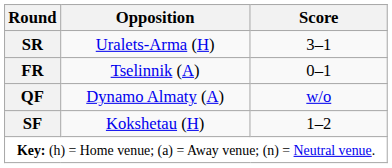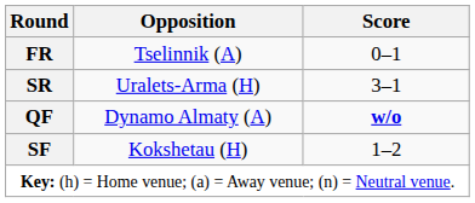 <table class="wikitable plainrowheaders" style="text-align:center;margin:0">
 <tr>
 <th scope="col" style="width:35px">Round</th>
 <th scope="col" style="width:175px">Opposition</th>
 <th scope="col" style="width:125px">Score</th>
 </tr>
 <tr>
+<th scope=row style="text-align:center">FR</th>
+<td><a href='#'>Tselinnik</a> (<a href='#'>A</a>)</td>
+<td>0–1</td>
+</tr>
+<tr>
 <th scope=row style="text-align:center">SR</th>
 <td><a href='#'>Uralets-Arma</a> (<a href='#'>H</a>)</td>
 <td>3–1</td>
 </tr>
 <tr>
-<th scope=row style="text-align:center">FR</th>
-<td><a href='#'>Tselinnik</a> (<a href='#'>A</a>)</td>
-<td>0–1</td>
-</tr>
-<tr>
 <th scope=row style="text-align:center">QF</th>
 <td><a href='#'>Dynamo Almaty</a> (<a href='#'>A</a>)</td>
-<td><a href='#'>w/o</a></td>
+<td><strong><a href='#'>w/o</a></strong></td>
 </tr>
 <tr>
 <th scope=row style="text-align:center">SF</th>
 <td><a href='#'>Kokshetau</a> (<a href='#'>H</a>)</td>
 <td>1–2</td>
 </tr>
 <tr>
 <td colspan="3" style="background-color:white"><small><strong>Key:</strong> (h) = Home venue; (a) = Away venue; (n) = <a href='#'>Neutral venue</a>.</small></td>
 </tr>
 </table>
